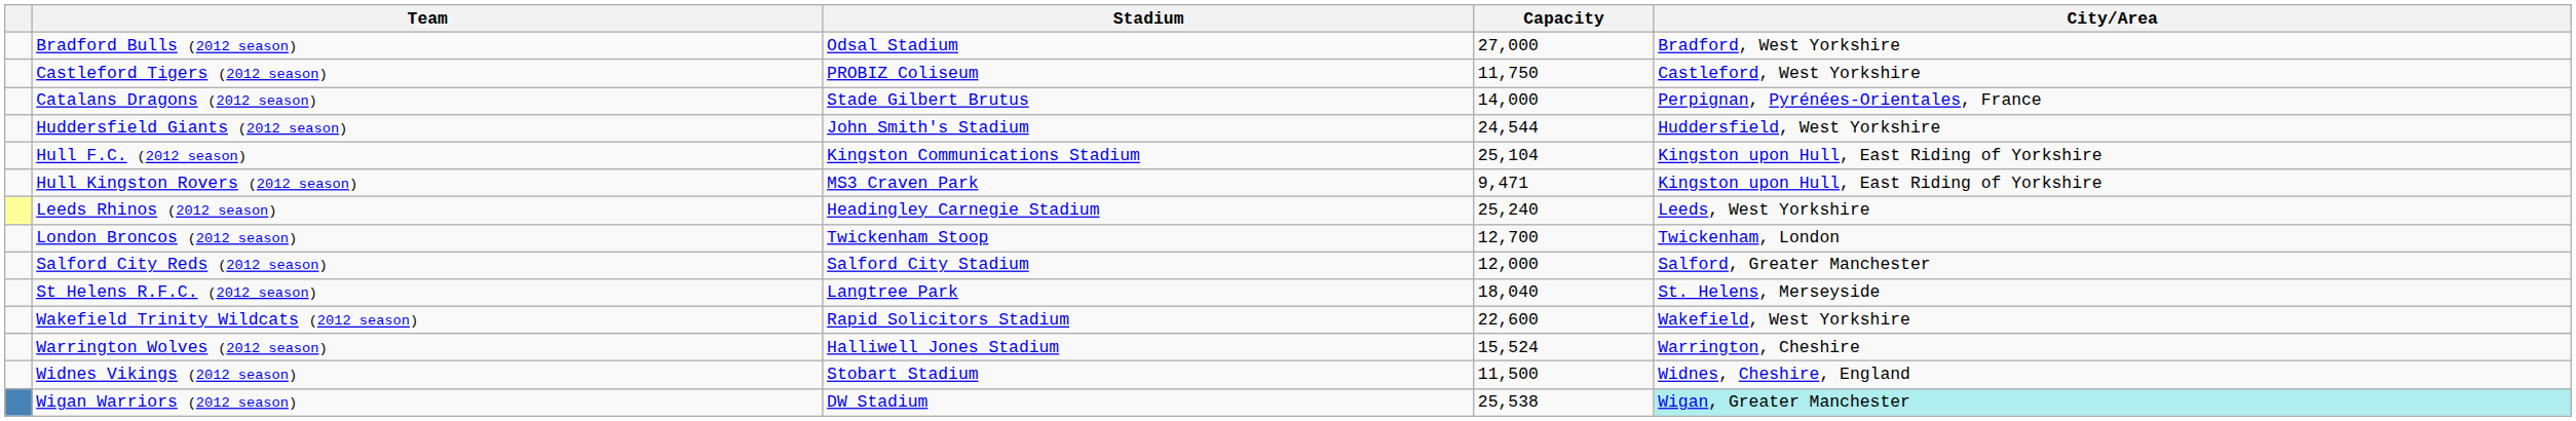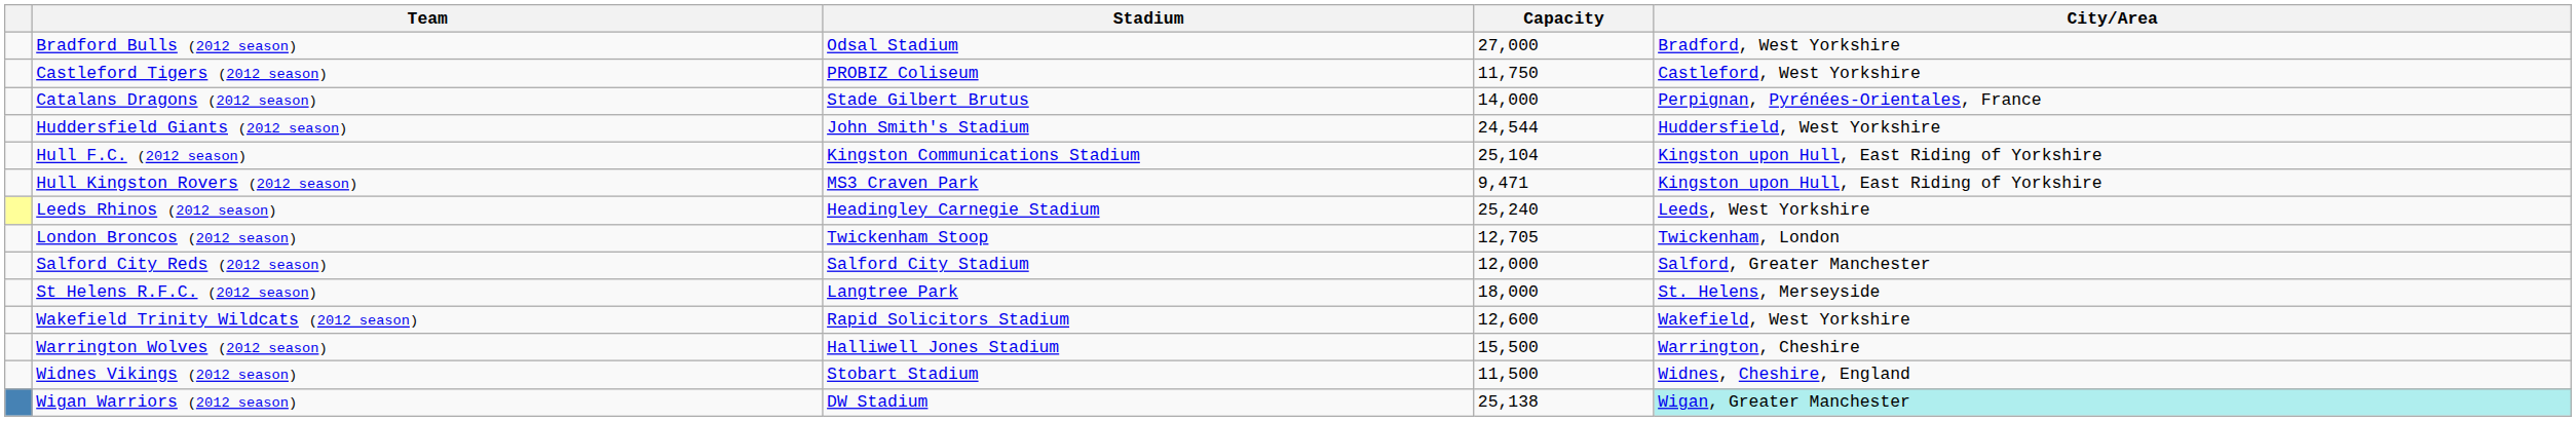 <table style="width:100%;" class="wikitable sortable">
 <tr>
 <th style="width:15px;" class="unsortable"></th>
 <th>Team</th>
 <th>Stadium</th>
 <th>Capacity</th>
 <th>City/Area</th>
 </tr>
 <tr>
 <td></td>
 <td> <a href='#'>Bradford Bulls</a> <small>(<a href='#'>2012 season</a>)</small></td>
 <td><a href='#'>Odsal Stadium</a></td>
 <td>27,000</td>
 <td><a href='#'>Bradford</a>, West Yorkshire</td>
 </tr>
 <tr>
 <td></td>
 <td> <a href='#'>Castleford Tigers</a> <small>(<a href='#'>2012 season</a>)</small></td>
 <td><a href='#'>PROBIZ Coliseum</a></td>
 <td>11,750</td>
 <td><a href='#'>Castleford</a>, West Yorkshire</td>
 </tr>
 <tr>
 <td></td>
 <td> <a href='#'>Catalans Dragons</a> <small>(<a href='#'>2012 season</a>)</small></td>
 <td><a href='#'>Stade Gilbert Brutus</a></td>
 <td>14,000</td>
 <td><a href='#'>Perpignan</a>, <a href='#'>Pyrénées-Orientales</a>, France</td>
 </tr>
 <tr>
 <td></td>
 <td> <a href='#'>Huddersfield Giants</a> <small>(<a href='#'>2012 season</a>)</small></td>
 <td><a href='#'>John Smith's Stadium</a></td>
 <td>24,544</td>
 <td><a href='#'>Huddersfield</a>, West Yorkshire</td>
 </tr>
 <tr>
 <td></td>
 <td> <a href='#'>Hull F.C.</a> <small>(<a href='#'>2012 season</a>)</small></td>
 <td><a href='#'>Kingston Communications Stadium</a></td>
 <td>25,104</td>
 <td><a href='#'>Kingston upon Hull</a>, East Riding of Yorkshire</td>
 </tr>
 <tr>
 <td></td>
 <td> <a href='#'>Hull Kingston Rovers</a> <small>(<a href='#'>2012 season</a>)</small></td>
 <td><a href='#'>MS3 Craven Park</a></td>
 <td>9,471</td>
 <td><a href='#'>Kingston upon Hull</a>, East Riding of Yorkshire</td>
 </tr>
 <tr>
 <td style="background:#ff9;"></td>
 <td> <a href='#'>Leeds Rhinos</a> <small>(<a href='#'>2012 season</a>)</small></td>
 <td><a href='#'>Headingley Carnegie Stadium</a></td>
 <td>25,240</td>
 <td><a href='#'>Leeds</a>, West Yorkshire</td>
 </tr>
 <tr>
 <td></td>
 <td> <a href='#'>London Broncos</a> <small>(<a href='#'>2012 season</a>)</small></td>
 <td><a href='#'>Twickenham Stoop</a></td>
-<td>12,700</td>
+<td>12,705</td>
 <td><a href='#'>Twickenham</a>, London</td>
 </tr>
 <tr>
 <td></td>
 <td> <a href='#'>Salford City Reds</a> <small>(<a href='#'>2012 season</a>)</small></td>
 <td><a href='#'>Salford City Stadium</a></td>
 <td>12,000</td>
 <td><a href='#'>Salford</a>, Greater Manchester</td>
 </tr>
 <tr>
 <td></td>
 <td> <a href='#'>St Helens R.F.C.</a> <small>(<a href='#'>2012 season</a>)</small></td>
 <td><a href='#'>Langtree Park</a></td>
-<td>18,040</td>
+<td>18,000</td>
 <td><a href='#'>St. Helens</a>, Merseyside</td>
 </tr>
 <tr>
 <td></td>
 <td> <a href='#'>Wakefield Trinity Wildcats</a> <small>(<a href='#'>2012 season</a>)</small></td>
 <td><a href='#'>Rapid Solicitors Stadium</a></td>
-<td>22,600</td>
+<td>12,600</td>
 <td><a href='#'>Wakefield</a>, West Yorkshire</td>
 </tr>
 <tr>
 <td></td>
 <td> <a href='#'>Warrington Wolves</a> <small>(<a href='#'>2012 season</a>)</small></td>
 <td><a href='#'>Halliwell Jones Stadium</a></td>
-<td>15,524</td>
+<td>15,500</td>
 <td><a href='#'>Warrington</a>, Cheshire</td>
 </tr>
 <tr>
 <td></td>
 <td> <a href='#'>Widnes Vikings</a> <small>(<a href='#'>2012 season</a>)</small></td>
 <td><a href='#'>Stobart Stadium</a></td>
 <td>11,500</td>
 <td><a href='#'>Widnes</a>, <a href='#'>Cheshire</a>, England</td>
 </tr>
 <tr>
 <td style="background:#4682b4;"></td>
 <td> <a href='#'>Wigan Warriors</a> <small>(<a href='#'>2012 season</a>)</small></td>
 <td><a href='#'>DW Stadium</a></td>
-<td>25,538</td>
+<td>25,138</td>
 <td style="background: paleturquoise;"><a href='#'>Wigan</a>, Greater Manchester</td>
 </tr>
 </table>
